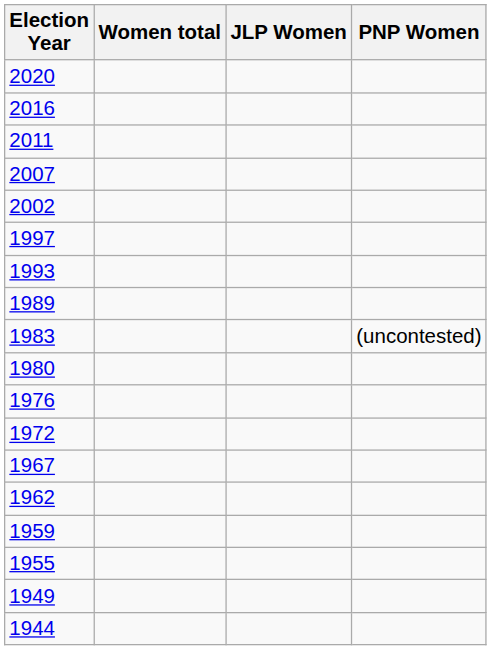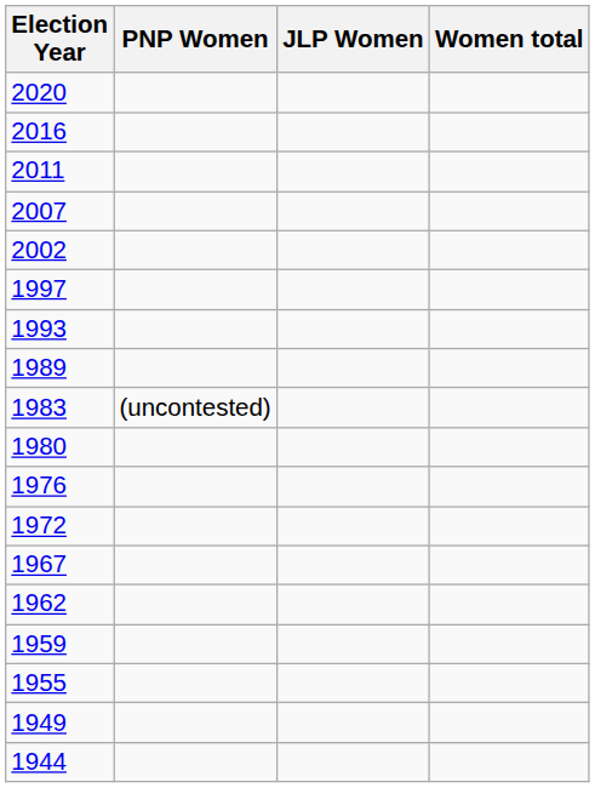 <table class="wikitable sortable mw-collapsible">
 <tr>
 <th data-sort-type="number">Election <br> Year</th>
+<th>PNP Women</th>
+<th>JLP Women</th>
 <th>Women total</th>
-<th>JLP Women</th>
-<th>PNP Women</th>
 </tr>
 <tr>
 <td><a href='#'>2020</a></td>
 <td></td>
 <td></td>
 <td></td>
 </tr>
 <tr>
 <td><a href='#'>2016</a></td>
 <td></td>
 <td></td>
 <td></td>
 </tr>
 <tr>
 <td><a href='#'>2011</a></td>
 <td></td>
 <td></td>
 <td></td>
 </tr>
 <tr>
 <td><a href='#'>2007</a></td>
 <td></td>
 <td></td>
 <td></td>
 </tr>
 <tr>
 <td><a href='#'>2002</a></td>
 <td></td>
 <td></td>
 <td></td>
 </tr>
 <tr>
 <td><a href='#'>1997</a></td>
 <td></td>
 <td></td>
 <td></td>
 </tr>
 <tr>
 <td><a href='#'>1993</a></td>
 <td></td>
 <td></td>
 <td></td>
 </tr>
 <tr>
 <td><a href='#'>1989</a></td>
 <td></td>
 <td></td>
 <td></td>
 </tr>
 <tr>
 <td><a href='#'>1983</a></td>
+<td>(uncontested)</td>
 <td></td>
 <td></td>
-<td>(uncontested)</td>
 </tr>
 <tr>
 <td><a href='#'>1980</a></td>
 <td></td>
 <td></td>
 <td></td>
 </tr>
 <tr>
 <td><a href='#'>1976</a></td>
 <td></td>
 <td></td>
 <td></td>
 </tr>
 <tr>
 <td><a href='#'>1972</a></td>
 <td></td>
 <td></td>
 <td></td>
 </tr>
 <tr>
 <td><a href='#'>1967</a></td>
 <td></td>
 <td></td>
 <td></td>
 </tr>
 <tr>
 <td><a href='#'>1962</a></td>
 <td></td>
 <td></td>
 <td></td>
 </tr>
 <tr>
 <td><a href='#'>1959</a></td>
 <td></td>
 <td></td>
 <td></td>
 </tr>
 <tr>
 <td><a href='#'>1955</a></td>
 <td></td>
 <td></td>
 <td></td>
 </tr>
 <tr>
 <td><a href='#'>1949</a></td>
 <td></td>
 <td></td>
 <td></td>
 </tr>
 <tr>
 <td><a href='#'>1944</a></td>
 <td></td>
 <td></td>
 <td></td>
 </tr>
 </table>
